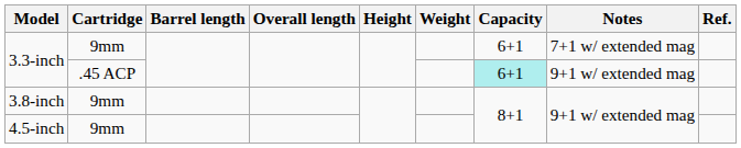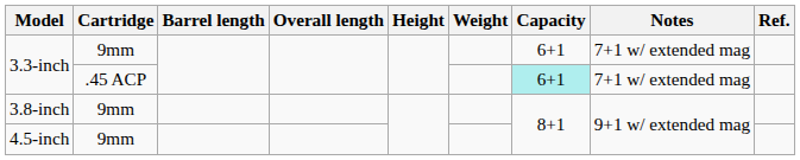 <table class="wikitable" style="text-align:center; font-size: 95%;">
 <tr>
 <th>Model</th>
 <th>Cartridge</th>
 <th>Barrel length</th>
 <th>Overall length</th>
 <th>Height</th>
 <th>Weight</th>
 <th>Capacity</th>
 <th>Notes</th>
 <th>Ref.</th>
 </tr>
 <tr>
 <td rowspan=2>3.3-inch</td>
 <td>9mm</td>
 <td rowspan=2></td>
 <td rowspan=2></td>
 <td rowspan=2></td>
 <td></td>
 <td>6+1</td>
 <td>7+1 w/ extended mag</td>
 <td></td>
 </tr>
 <tr>
 <td>.45 ACP</td>
 <td></td>
 <td style="background: paleturquoise;">6+1</td>
-<td>9+1 w/ extended mag</td>
+<td>7+1 w/ extended mag</td>
 <td></td>
 </tr>
 <tr>
 <td>3.8-inch</td>
 <td>9mm</td>
 <td></td>
 <td></td>
 <td rowspan=2></td>
 <td></td>
 <td rowspan=2>8+1</td>
 <td rowspan=2>9+1 w/ extended mag</td>
 <td></td>
 </tr>
 <tr>
 <td>4.5-inch</td>
 <td>9mm</td>
 <td></td>
 <td></td>
 <td></td>
 <td></td>
 </tr>
 </table>
